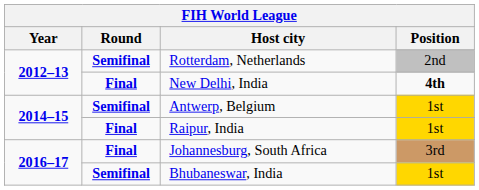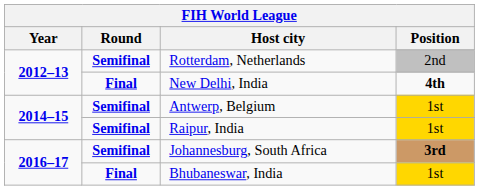 <table class="wikitable" style="text-align: center;">
 <tr>
 <th colspan=4><a href='#'>FIH World League</a></th>
 </tr>
 <tr>
 <th style="width: 80px;">Year</th>
 <th style="width: 80px;">Round</th>
 <th style="width: 258px;">Host city</th>
 <th style="width: 80px;">Position</th>
 </tr>
 <tr>
 <td rowspan=2><strong><a href='#'>2012–13</a></strong></td>
 <td><strong><a href='#'>Semifinal</a></strong></td>
 <td style="text-align: left; padding-left: 10px;"> <a href='#'>Rotterdam</a>, Netherlands</td>
 <td style="background-color: silver;">2nd</td>
 </tr>
 <tr>
 <td><strong><a href='#'>Final</a></strong></td>
 <td style="text-align: left; padding-left: 10px;"> <a href='#'>New Delhi</a>, India</td>
 <td><strong>4th</strong></td>
 </tr>
 <tr>
 <td rowspan=2><strong><a href='#'>2014–15</a></strong></td>
 <td><strong><a href='#'>Semifinal</a></strong></td>
 <td style="text-align: left; padding-left: 10px;"> <a href='#'>Antwerp</a>, Belgium</td>
 <td style="background-color: gold;">1st</td>
 </tr>
 <tr>
-<td><strong><a href='#'>Final</a></strong></td>
+<td><strong><a href='#'>Semifinal</a></strong></td>
 <td style="text-align: left; padding-left: 10px;"> <a href='#'>Raipur</a>, India</td>
 <td style="background-color: gold;">1st</td>
 </tr>
 <tr>
 <td rowspan=2><strong><a href='#'>2016–17</a></strong></td>
-<td><strong><a href='#'>Final</a></strong></td>
+<td><strong><a href='#'>Semifinal</a></strong></td>
 <td style="text-align: left; padding-left: 10px;"> <a href='#'>Johannesburg</a>, South Africa</td>
-<td style="background-color: #cc9966;">3rd</td>
+<td style="background-color: #cc9966;"><strong>3rd</strong></td>
 </tr>
 <tr>
-<td><strong><a href='#'>Semifinal</a></strong></td>
+<td><strong><a href='#'>Final</a></strong></td>
 <td style="text-align: left; padding-left: 10px;"> <a href='#'>Bhubaneswar</a>, India</td>
 <td style="background-color: gold;">1st</td>
 </tr>
 </table>
